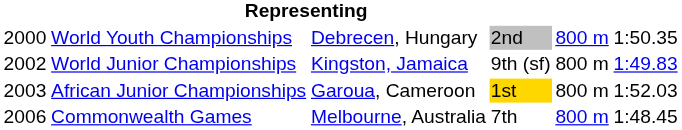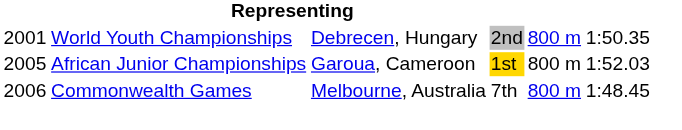 <table>
 <tr>
 <th colspan="5">Representing </th>
 </tr>
 <tr>
-<td>2000</td>
+<td>2001</td>
 <td><a href='#'>World Youth Championships</a></td>
 <td><a href='#'>Debrecen</a>, Hungary</td>
 <td bgcolor="silver">2nd</td>
 <td><a href='#'>800 m</a></td>
 <td>1:50.35</td>
 </tr>
 <tr>
-<td>2002</td>
-<td><a href='#'>World Junior Championships</a></td>
-<td><a href='#'>Kingston, Jamaica</a></td>
-<td>9th (sf)</td>
-<td>800 m</td>
-<td><a href='#'>1:49.83</a></td>
-</tr>
-<tr>
-<td>2003</td>
+<td>2005</td>
 <td><a href='#'>African Junior Championships</a></td>
 <td><a href='#'>Garoua</a>, Cameroon</td>
 <td bgcolor=gold>1st</td>
 <td>800 m</td>
 <td>1:52.03</td>
 </tr>
 <tr>
 <td>2006</td>
 <td><a href='#'>Commonwealth Games</a></td>
 <td><a href='#'>Melbourne</a>, Australia</td>
 <td>7th</td>
 <td><a href='#'>800 m</a></td>
 <td>1:48.45</td>
 </tr>
 </table>
